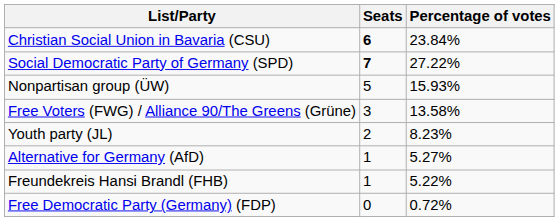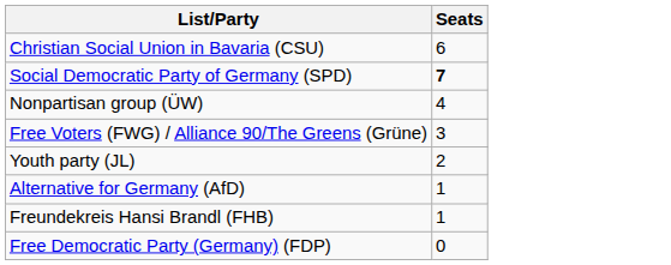 <table class="wikitable">
 <tr>
 <th>List/Party</th>
 <th>Seats</th>
-<th>Percentage of votes</th>
 </tr>
 <tr>
 <td><a href='#'>Christian Social Union in Bavaria</a> (CSU)</td>
-<td><strong>6</strong></td>
-<td>23.84%</td>
+<td>6</td>
 </tr>
 <tr>
 <td><a href='#'>Social Democratic Party of Germany</a> (SPD)</td>
 <td><strong>7</strong></td>
-<td>27.22%</td>
 </tr>
 <tr>
 <td>Nonpartisan group (ÜW)</td>
-<td>5</td>
-<td>15.93%</td>
+<td>4</td>
 </tr>
 <tr>
 <td><a href='#'>Free Voters</a> (FWG) / <a href='#'>Alliance 90/The Greens</a> (Grüne)</td>
 <td>3</td>
-<td>13.58%</td>
 </tr>
 <tr>
 <td>Youth party (JL)</td>
 <td>2</td>
-<td>8.23%</td>
 </tr>
 <tr>
 <td><a href='#'>Alternative for Germany</a> (AfD)</td>
 <td>1</td>
-<td>5.27%</td>
 </tr>
 <tr>
 <td>Freundekreis Hansi Brandl (FHB)</td>
 <td>1</td>
-<td>5.22%</td>
 </tr>
 <tr>
 <td><a href='#'>Free Democratic Party (Germany)</a> (FDP)</td>
 <td>0</td>
-<td>0.72%</td>
 </tr>
 </table>
